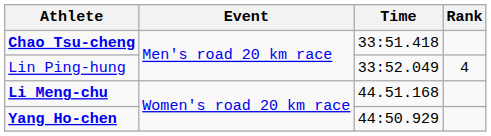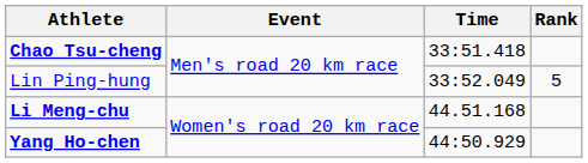 <table class="wikitable" style="font-size:90%; text-align:center">
 <tr>
 <th>Athlete</th>
 <th>Event</th>
 <th>Time</th>
 <th>Rank</th>
 </tr>
 <tr>
 <td align="left"><strong><a href='#'>Chao Tsu-cheng</a></strong></td>
 <td align="left" rowspan="2"><a href='#'>Men's road 20 km race</a></td>
 <td>33:51.418</td>
 <td></td>
 </tr>
 <tr>
 <td align="left"><a href='#'>Lin Ping-hung</a></td>
 <td>33:52.049</td>
-<td>4</td>
+<td>5</td>
 </tr>
 <tr>
 <td align="left"><strong><a href='#'>Li Meng-chu</a></strong></td>
 <td align="left" rowspan="2"><a href='#'>Women's road 20 km race</a></td>
 <td>44.51.168</td>
 <td></td>
 </tr>
 <tr>
 <td align="left"><strong><a href='#'>Yang Ho-chen</a></strong></td>
 <td>44:50.929</td>
 <td></td>
 </tr>
 </table>
